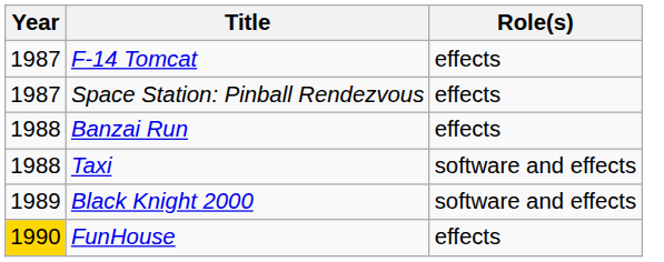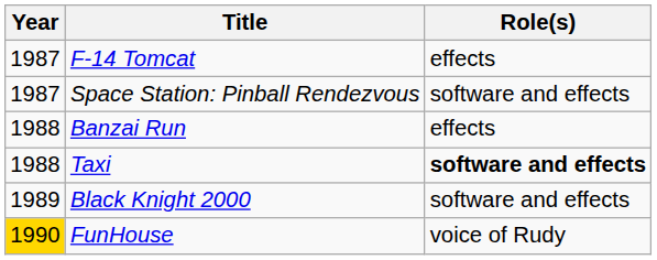 <table class="wikitable sortable">
 <tr>
 <th>Year</th>
 <th>Title</th>
 <th>Role(s)</th>
 </tr>
 <tr>
 <td>1987</td>
 <td><em><a href='#'>F-14 Tomcat</a></em></td>
 <td>effects</td>
 </tr>
 <tr>
 <td>1987</td>
 <td><em>Space Station: Pinball Rendezvous</em></td>
-<td>effects</td>
+<td>software and effects</td>
 </tr>
 <tr>
 <td>1988</td>
 <td><em><a href='#'>Banzai Run</a></em></td>
 <td>effects</td>
 </tr>
 <tr>
 <td>1988</td>
 <td><em><a href='#'>Taxi</a></em></td>
-<td>software and effects</td>
+<td><strong>software and effects</strong></td>
 </tr>
 <tr>
 <td>1989</td>
 <td><em><a href='#'>Black Knight 2000</a></em></td>
 <td>software and effects</td>
 </tr>
 <tr>
 <td style="background: gold;">1990</td>
 <td><em><a href='#'>FunHouse</a></em></td>
-<td>effects</td>
+<td>voice of Rudy</td>
 </tr>
 </table>
